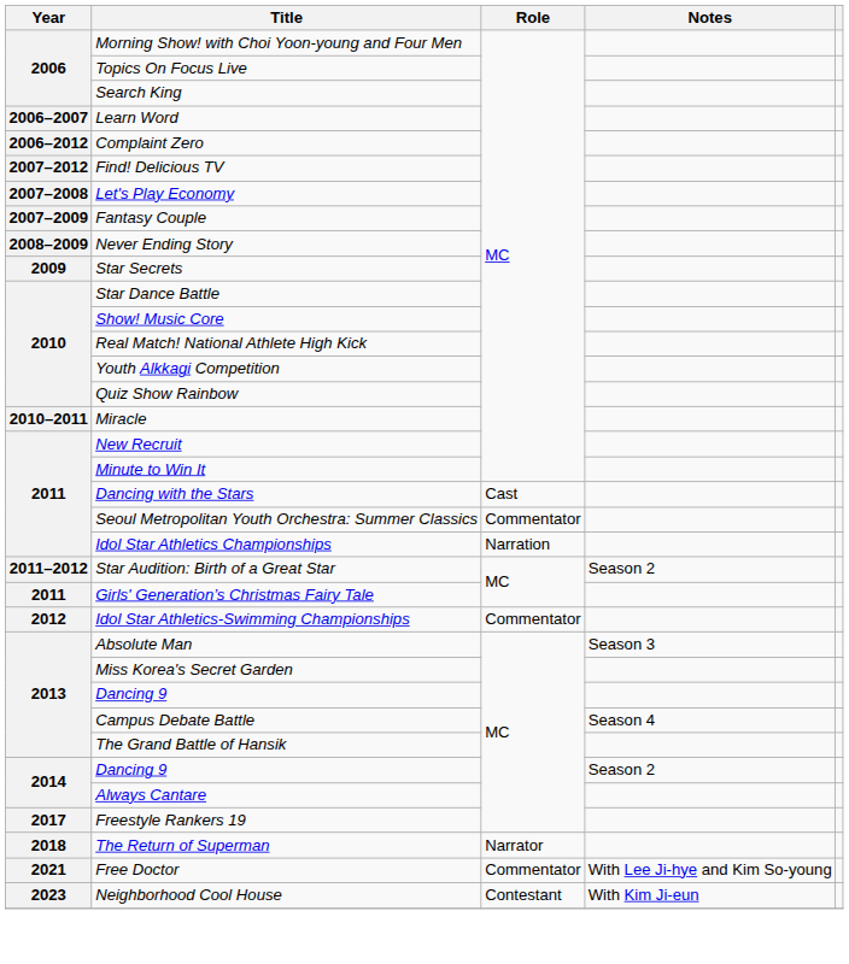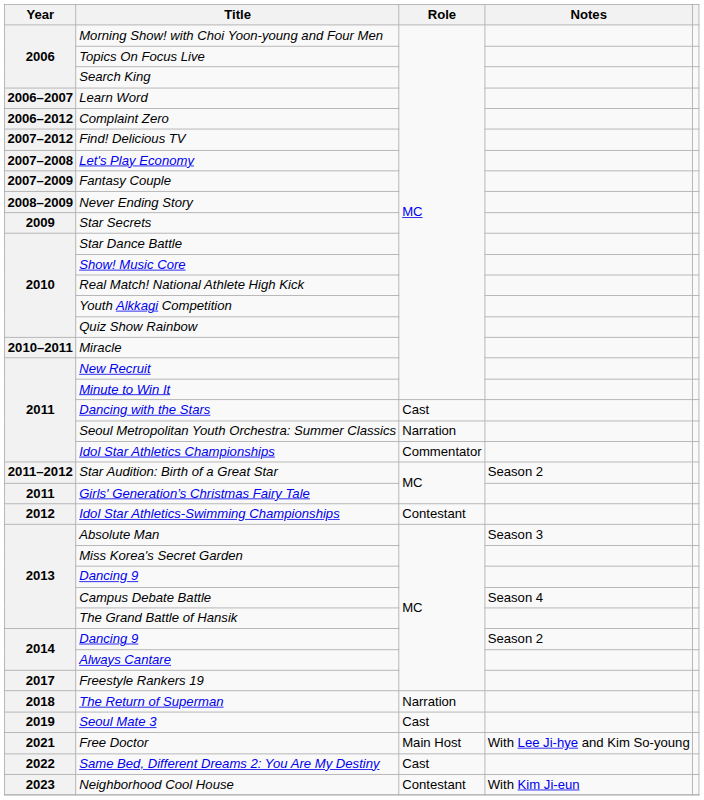 <table class="wikitable sortable plainrowheaders">
 <tr>
 <th scope="col">Year</th>
 <th scope="col">Title</th>
 <th scope="col">Role</th>
 <th scope="col" class="unsortable">Notes</th>
 <th scope="col" class="unsortable"></th>
 </tr>
 <tr>
 <th scope="row" rowspan="3">2006</th>
 <td><em>Morning Show! with Choi Yoon-young and Four Men</em></td>
 <td rowspan="18"><a href='#'>MC</a></td>
 <td></td>
 <td></td>
 </tr>
 <tr>
 <td><em>Topics On Focus Live</em></td>
 <td></td>
 <td></td>
 </tr>
 <tr>
 <td><em>Search King</em></td>
 <td></td>
 <td></td>
 </tr>
 <tr>
 <th scope="row">2006–2007</th>
 <td><em>Learn Word</em></td>
 <td></td>
 <td></td>
 </tr>
 <tr>
 <th scope="row">2006–2012</th>
 <td><em>Complaint Zero</em></td>
 <td></td>
 <td></td>
 </tr>
 <tr>
 <th scope="row">2007–2012</th>
 <td><em>Find! Delicious TV</em></td>
 <td></td>
 <td></td>
 </tr>
 <tr>
 <th scope="row">2007–2008</th>
 <td><em><a href='#'>Let's Play Economy</a></em></td>
 <td></td>
 <td></td>
 </tr>
 <tr>
 <th scope="row">2007–2009</th>
 <td><em>Fantasy Couple</em></td>
 <td></td>
 <td></td>
 </tr>
 <tr>
 <th scope="row">2008–2009</th>
 <td><em>Never Ending Story</em></td>
 <td></td>
 <td></td>
 </tr>
 <tr>
 <th scope="row">2009</th>
 <td><em>Star Secrets</em></td>
 <td></td>
 <td></td>
 </tr>
 <tr>
 <th scope="row" rowspan="5">2010</th>
 <td><em>Star Dance Battle</em></td>
 <td></td>
 <td></td>
 </tr>
 <tr>
 <td><em><a href='#'>Show! Music Core</a></em></td>
 <td></td>
 <td></td>
 </tr>
 <tr>
 <td><em>Real Match! National Athlete High Kick</em></td>
 <td></td>
 <td></td>
 </tr>
 <tr>
 <td><em>Youth <a href='#'>Alkkagi</a> Competition</em></td>
 <td></td>
 <td></td>
 </tr>
 <tr>
 <td><em>Quiz Show Rainbow</em></td>
 <td></td>
 <td></td>
 </tr>
 <tr>
 <th scope="row">2010–2011</th>
 <td><em>Miracle</em></td>
 <td></td>
 <td></td>
 </tr>
 <tr>
 <th scope="row" rowspan="5">2011</th>
 <td><em><a href='#'>New Recruit</a></em></td>
 <td></td>
 <td></td>
 </tr>
 <tr>
 <td><em><a href='#'>Minute to Win It</a></em></td>
 <td></td>
 <td></td>
 </tr>
 <tr>
 <td><em><a href='#'>Dancing with the Stars</a></em></td>
 <td>Cast</td>
 <td></td>
 <td style="text-align:center"></td>
 </tr>
 <tr>
 <td><em>Seoul Metropolitan Youth Orchestra: Summer Classics</em></td>
-<td>Commentator</td>
+<td>Narration</td>
 <td></td>
 <td style="text-align:center"></td>
 </tr>
 <tr>
 <td><em><a href='#'>Idol Star Athletics Championships</a></em></td>
-<td>Narration</td>
+<td>Commentator</td>
 <td></td>
 <td></td>
 </tr>
 <tr>
 <th scope="row">2011–2012</th>
 <td><em>Star Audition: Birth of a Great Star</em> </td>
 <td rowspan="2">MC</td>
 <td>Season 2</td>
 <td style="text-align:center"></td>
 </tr>
 <tr>
 <th scope="row">2011</th>
 <td><em><a href='#'>Girls' Generation’s Christmas Fairy Tale</a></em></td>
 <td></td>
 <td></td>
 </tr>
 <tr>
 <th scope="row">2012</th>
 <td><em><a href='#'>Idol Star Athletics-Swimming Championships</a></em></td>
-<td>Commentator</td>
+<td>Contestant</td>
 <td></td>
 <td></td>
 </tr>
 <tr>
 <th scope="row" rowspan="5">2013</th>
 <td><em>Absolute Man </em></td>
 <td rowspan=8>MC</td>
 <td>Season 3</td>
 <td></td>
 </tr>
 <tr>
 <td><em>Miss Korea's Secret Garden</em></td>
 <td></td>
 <td></td>
 </tr>
 <tr>
 <td><em><a href='#'>Dancing 9</a></em></td>
 <td></td>
 <td></td>
 </tr>
 <tr>
 <td><em>Campus Debate Battle </em></td>
 <td>Season 4</td>
 <td></td>
 </tr>
 <tr>
 <td><em>The Grand Battle of Hansik</em> </td>
 <td></td>
 <td></td>
 </tr>
 <tr>
 <th scope="row" rowspan="2">2014</th>
 <td><em><a href='#'>Dancing 9</a></em></td>
 <td>Season 2</td>
 <td></td>
 </tr>
 <tr>
 <td><em><a href='#'>Always Cantare</a></em></td>
 <td></td>
 <td></td>
 </tr>
 <tr>
 <th scope="row">2017</th>
 <td><em>Freestyle Rankers 19</em></td>
 <td></td>
 <td></td>
 </tr>
 <tr>
 <th scope="row">2018</th>
 <td><em><a href='#'>The Return of Superman</a></em></td>
-<td>Narrator</td>
+<td>Narration</td>
+<td></td>
+<td></td>
+</tr>
+<tr>
+<th scope="row">2019</th>
+<td><em><a href='#'>Seoul Mate 3</a></em></td>
+<td>Cast</td>
 <td></td>
 <td></td>
 </tr>
 <tr>
 <th scope="row">2021</th>
 <td><em>Free Doctor</em></td>
-<td>Commentator</td>
+<td>Main Host</td>
 <td>With <a href='#'>Lee Ji-hye</a> and Kim So-young</td>
+<td style="text-align:center"></td>
+</tr>
+<tr>
+<th scope="row">2022</th>
+<td><em><a href='#'>Same Bed, Different Dreams 2: You Are My Destiny</a></em></td>
+<td>Cast</td>
+<td></td>
 <td style="text-align:center"></td>
 </tr>
 <tr>
 <th scope="row">2023</th>
 <td><em>Neighborhood Cool House</em></td>
 <td>Contestant</td>
 <td>With <a href='#'>Kim Ji-eun</a></td>
 <td style="text-align:center"></td>
 </tr>
 <tr>
 </tr>
 </table>
